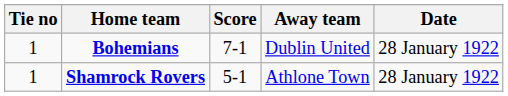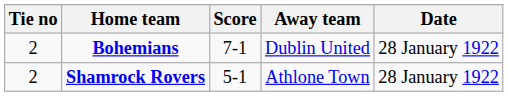 <table class="wikitable" style="text-align: center">
 <tr>
 </tr>
 <tr>
 <th>Tie no</th>
 <th>Home team</th>
 <th>Score</th>
 <th>Away team</th>
 <th>Date</th>
 </tr>
 <tr>
-<td>1</td>
+<td>2</td>
 <td><strong><a href='#'>Bohemians</a></strong></td>
 <td>7-1</td>
 <td><a href='#'>Dublin United</a></td>
 <td>28 January <a href='#'>1922</a></td>
 </tr>
 <tr>
-<td>1</td>
+<td>2</td>
 <td><strong><a href='#'>Shamrock Rovers</a></strong></td>
 <td>5-1</td>
 <td><a href='#'>Athlone Town</a></td>
 <td>28 January <a href='#'>1922</a></td>
 </tr>
 </table>
